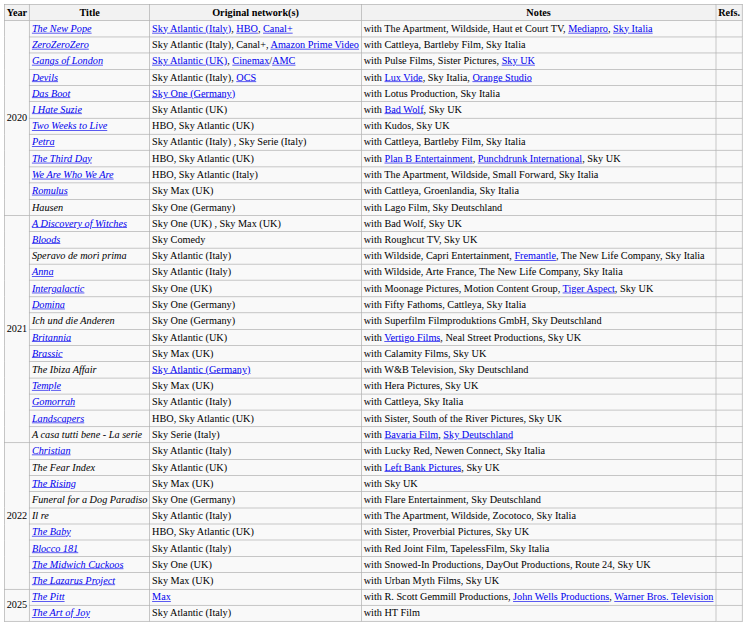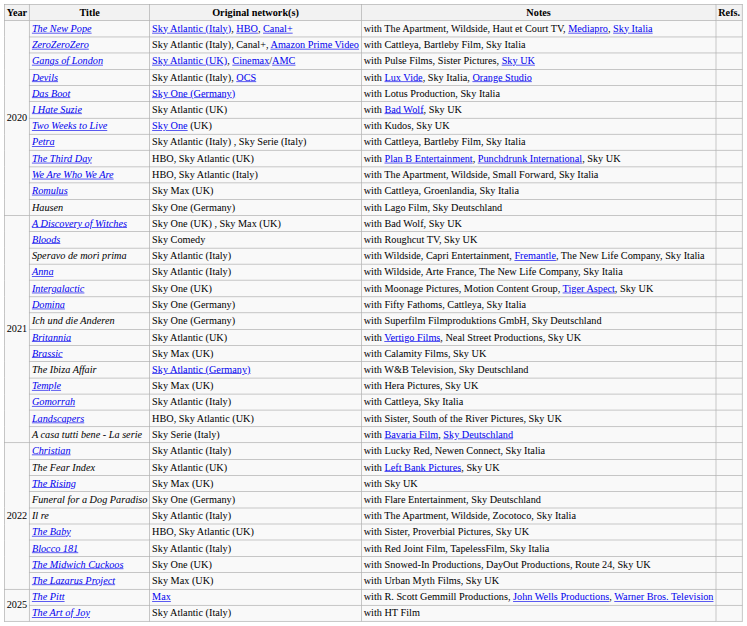 <table class="wikitable">
 <tr>
 <th scope="col">Year</th>
 <th scope="col">Title</th>
 <th scope="col">Original network(s)</th>
 <th scope="col">Notes</th>
 <th scope="col">Refs.</th>
 </tr>
 <tr>
 <td rowspan="12">2020</td>
 <td><em><a href='#'>The New Pope</a></em></td>
 <td><a href='#'>Sky Atlantic (Italy)</a>, <a href='#'>HBO</a>, <a href='#'>Canal+</a></td>
 <td>with The Apartment, Wildside, Haut et Court TV, <a href='#'>Mediapro</a>, <a href='#'>Sky Italia</a></td>
 <td></td>
 </tr>
 <tr>
 <td><em><a href='#'>ZeroZeroZero</a></em></td>
 <td>Sky Atlantic (Italy), Canal+, <a href='#'>Amazon Prime Video</a></td>
 <td>with Cattleya, Bartleby Film, Sky Italia</td>
 <td></td>
 </tr>
 <tr>
 <td><em><a href='#'>Gangs of London</a></em></td>
 <td><a href='#'>Sky Atlantic (UK)</a>, <a href='#'>Cinemax</a>/<a href='#'>AMC</a></td>
 <td>with Pulse Films, Sister Pictures, <a href='#'>Sky UK</a></td>
 <td></td>
 </tr>
 <tr>
 <td><em><a href='#'>Devils</a></em></td>
 <td>Sky Atlantic (Italy), <a href='#'>OCS</a></td>
 <td>with <a href='#'>Lux Vide</a>, Sky Italia, <a href='#'>Orange Studio</a></td>
 <td></td>
 </tr>
 <tr>
 <td><em><a href='#'>Das Boot</a></em> </td>
 <td><a href='#'>Sky One (Germany)</a></td>
 <td>with Lotus Production, Sky Italia</td>
 <td></td>
 </tr>
 <tr>
 <td><em><a href='#'>I Hate Suzie</a></em></td>
 <td>Sky Atlantic (UK)</td>
 <td>with <a href='#'>Bad Wolf</a>, Sky UK</td>
 <td></td>
 </tr>
 <tr>
 <td><em><a href='#'>Two Weeks to Live</a></em></td>
-<td>HBO, Sky Atlantic (UK)</td>
+<td><a href='#'>Sky One</a> (UK)</td>
 <td>with Kudos, Sky UK</td>
 <td></td>
 </tr>
 <tr>
 <td><em><a href='#'>Petra</a></em></td>
 <td>Sky Atlantic (Italy) , Sky Serie (Italy) </td>
 <td>with Cattleya, Bartleby Film, Sky Italia</td>
 <td></td>
 </tr>
 <tr>
 <td><em><a href='#'>The Third Day</a></em></td>
 <td>HBO, Sky Atlantic (UK)</td>
 <td>with <a href='#'>Plan B Entertainment</a>, <a href='#'>Punchdrunk International</a>, Sky UK</td>
 <td></td>
 </tr>
 <tr>
 <td><em><a href='#'>We Are Who We Are</a></em></td>
 <td>HBO, Sky Atlantic (Italy)</td>
 <td>with The Apartment, Wildside, Small Forward, Sky Italia</td>
 <td></td>
 </tr>
 <tr>
 <td><em><a href='#'>Romulus</a></em></td>
 <td>Sky Max (UK)</td>
 <td>with Cattleya, Groenlandia, Sky Italia</td>
 <td></td>
 </tr>
 <tr>
 <td><em>Hausen</em></td>
 <td>Sky One (Germany)</td>
 <td>with Lago Film, Sky Deutschland</td>
 <td></td>
 </tr>
 <tr>
 <td rowspan="14">2021</td>
 <td><em><a href='#'>A Discovery of Witches</a></em> </td>
 <td>Sky One (UK) , Sky Max (UK) </td>
 <td>with Bad Wolf, Sky UK</td>
 <td></td>
 </tr>
 <tr>
 <td><em><a href='#'>Bloods</a></em></td>
 <td>Sky Comedy</td>
 <td>with Roughcut TV, Sky UK</td>
 <td></td>
 </tr>
 <tr>
 <td><em>Speravo de morì prima</em></td>
 <td>Sky Atlantic (Italy)</td>
 <td>with Wildside, Capri Entertainment, <a href='#'>Fremantle</a>, The New Life Company, Sky Italia</td>
 <td></td>
 </tr>
 <tr>
 <td><em><a href='#'>Anna</a></em></td>
 <td>Sky Atlantic (Italy)</td>
 <td>with Wildside, Arte France, The New Life Company, Sky Italia</td>
 <td></td>
 </tr>
 <tr>
 <td><em><a href='#'>Intergalactic</a></em></td>
 <td>Sky One (UK)</td>
 <td>with Moonage Pictures, Motion Content Group, <a href='#'>Tiger Aspect</a>, Sky UK</td>
 <td></td>
 </tr>
 <tr>
 <td><em><a href='#'>Domina</a></em></td>
 <td>Sky One (Germany)</td>
 <td>with Fifty Fathoms, Cattleya, Sky Italia</td>
 <td></td>
 </tr>
 <tr>
 <td><em>Ich und die Anderen</em></td>
 <td>Sky One (Germany)</td>
 <td>with Superfilm Filmproduktions GmbH, Sky Deutschland</td>
 <td></td>
 </tr>
 <tr>
 <td><em><a href='#'>Britannia</a></em> </td>
 <td>Sky Atlantic (UK)</td>
 <td>with <a href='#'>Vertigo Films</a>, Neal Street Productions, Sky UK</td>
 <td></td>
 </tr>
 <tr>
 <td><em><a href='#'>Brassic</a></em> </td>
 <td>Sky Max (UK)</td>
 <td>with Calamity Films, Sky UK</td>
 <td></td>
 </tr>
 <tr>
 <td><em>The Ibiza Affair</em></td>
 <td><a href='#'>Sky Atlantic (Germany)</a></td>
 <td>with W&B Television, Sky Deutschland</td>
 <td></td>
 </tr>
 <tr>
 <td><em><a href='#'>Temple</a></em> </td>
 <td>Sky Max (UK)</td>
 <td>with Hera Pictures, Sky UK</td>
 <td></td>
 </tr>
 <tr>
 <td><em><a href='#'>Gomorrah</a></em> </td>
 <td>Sky Atlantic (Italy)</td>
 <td>with Cattleya, Sky Italia</td>
 <td></td>
 </tr>
 <tr>
 <td><em><a href='#'>Landscapers</a></em></td>
 <td>HBO, Sky Atlantic (UK)</td>
 <td>with Sister, South of the River Pictures, Sky UK</td>
 <td></td>
 </tr>
 <tr>
 <td><em>A casa tutti bene - La serie</em></td>
 <td>Sky Serie (Italy)</td>
 <td>with <a href='#'>Bavaria Film</a>, <a href='#'>Sky Deutschland</a></td>
 <td></td>
 </tr>
 <tr>
 <td rowspan="9">2022</td>
 <td><em><a href='#'>Christian</a></em></td>
 <td>Sky Atlantic (Italy)</td>
 <td>with Lucky Red, Newen Connect, Sky Italia</td>
 <td></td>
 </tr>
 <tr>
 <td><em>The Fear Index</em></td>
 <td>Sky Atlantic (UK)</td>
 <td>with <a href='#'>Left Bank Pictures</a>, Sky UK</td>
 <td></td>
 </tr>
 <tr>
 <td><em><a href='#'>The Rising</a></em></td>
 <td>Sky Max (UK)</td>
 <td>with Sky UK</td>
 <td></td>
 </tr>
 <tr>
 <td><em>Funeral for a Dog</em>  <em>Paradiso</em></td>
 <td>Sky One (Germany)</td>
 <td>with Flare Entertainment, Sky Deutschland</td>
 <td></td>
 </tr>
 <tr>
 <td><em>Il re</em></td>
 <td>Sky Atlantic (Italy)</td>
 <td>with The Apartment, Wildside, Zocotoco, Sky Italia</td>
 <td></td>
 </tr>
 <tr>
 <td><em><a href='#'>The Baby</a></em></td>
 <td>HBO, Sky Atlantic (UK)</td>
 <td>with Sister, Proverbial Pictures, Sky UK</td>
 <td></td>
 </tr>
 <tr>
 <td><em><a href='#'>Blocco 181</a></em></td>
 <td>Sky Atlantic (Italy)</td>
 <td>with Red Joint Film, TapelessFilm, Sky Italia</td>
 <td></td>
 </tr>
 <tr>
 <td><em><a href='#'>The Midwich Cuckoos</a></em></td>
 <td>Sky One (UK)</td>
 <td>with Snowed-In Productions, DayOut Productions, Route 24, Sky UK</td>
 <td></td>
 </tr>
 <tr>
 <td><em><a href='#'>The Lazarus Project</a></em></td>
 <td>Sky Max (UK)</td>
 <td>with Urban Myth Films, Sky UK</td>
 <td></td>
 </tr>
 <tr>
 <td rowspan="2">2025</td>
 <td><em><a href='#'>The Pitt</a></em></td>
 <td><a href='#'>Max</a></td>
 <td>with R. Scott Gemmill Productions, <a href='#'>John Wells Productions</a>, <a href='#'>Warner Bros. Television</a></td>
 <td></td>
 </tr>
 <tr>
 <td><em><a href='#'>The Art of Joy</a></em></td>
 <td>Sky Atlantic (Italy)</td>
 <td>with HT Film</td>
 <td></td>
 </tr>
 </table>
